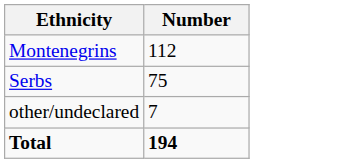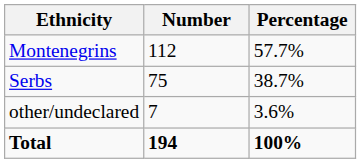 <table class="wikitable">
 <tr>
 <th width="100px">Ethnicity</th>
 <th width="80px">Number</th>
+<th width="80px">Percentage</th>
 </tr>
 <tr>
 <td><a href='#'>Montenegrins</a></td>
 <td>112</td>
+<td>57.7%</td>
 </tr>
 <tr>
 <td><a href='#'>Serbs</a></td>
 <td>75</td>
+<td>38.7%</td>
 </tr>
 <tr>
 <td>other/undeclared</td>
 <td>7</td>
+<td>3.6%</td>
 </tr>
 <tr>
 <td><strong>Total</strong></td>
 <td><strong>194</strong></td>
+<td><strong>100%</strong></td>
 </tr>
 </table>
